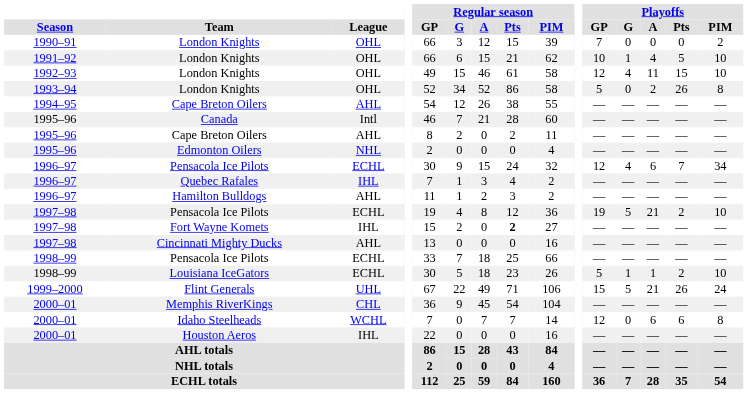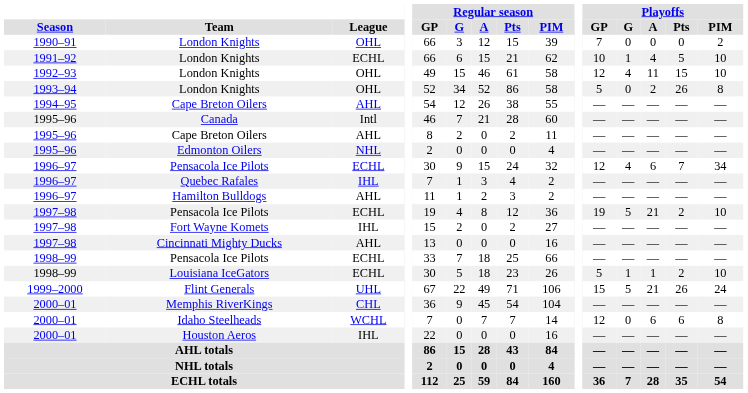 <table border="0" cellpadding="1" cellspacing="0" style="text-align:center; width:60em">
 <tr bgcolor="#e0e0e0">
 <th colspan="3" bgcolor="#ffffff"> </th>
 <th rowspan="100" bgcolor="#ffffff"> </th>
 <th colspan="5"><a href='#'>Regular season</a></th>
 <th rowspan="100" bgcolor="#ffffff"> </th>
 <th colspan="5"><a href='#'>Playoffs</a></th>
 </tr>
 <tr bgcolor="#e0e0e0">
 <th><a href='#'>Season</a></th>
 <th>Team</th>
 <th>League</th>
 <th>GP</th>
 <th><a href='#'>G</a></th>
 <th><a href='#'>A</a></th>
 <th><a href='#'>Pts</a></th>
 <th><a href='#'>PIM</a></th>
 <th>GP</th>
 <th>G</th>
 <th>A</th>
 <th>Pts</th>
 <th>PIM</th>
 </tr>
 <tr>
 <td><a href='#'>1990–91</a></td>
 <td><a href='#'>London Knights</a></td>
 <td><a href='#'>OHL</a></td>
 <td>66</td>
 <td>3</td>
 <td>12</td>
 <td>15</td>
 <td>39</td>
 <td>7</td>
 <td>0</td>
 <td>0</td>
 <td>0</td>
 <td>2</td>
 </tr>
 <tr bgcolor="#f0f0f0">
 <td><a href='#'>1991–92</a></td>
 <td>London Knights</td>
-<td>OHL</td>
+<td>ECHL</td>
 <td>66</td>
 <td>6</td>
 <td>15</td>
 <td>21</td>
 <td>62</td>
 <td>10</td>
 <td>1</td>
 <td>4</td>
 <td>5</td>
 <td>10</td>
 </tr>
 <tr>
 <td><a href='#'>1992–93</a></td>
 <td>London Knights</td>
 <td>OHL</td>
 <td>49</td>
 <td>15</td>
 <td>46</td>
 <td>61</td>
 <td>58</td>
 <td>12</td>
 <td>4</td>
 <td>11</td>
 <td>15</td>
 <td>10</td>
 </tr>
 <tr bgcolor="#f0f0f0">
 <td><a href='#'>1993–94</a></td>
 <td>London Knights</td>
 <td>OHL</td>
 <td>52</td>
 <td>34</td>
 <td>52</td>
 <td>86</td>
 <td>58</td>
 <td>5</td>
 <td>0</td>
 <td>2</td>
 <td>26</td>
 <td>8</td>
 </tr>
 <tr>
 <td><a href='#'>1994–95</a></td>
 <td><a href='#'>Cape Breton Oilers</a></td>
 <td><a href='#'>AHL</a></td>
 <td>54</td>
 <td>12</td>
 <td>26</td>
 <td>38</td>
 <td>55</td>
 <td>—</td>
 <td>—</td>
 <td>—</td>
 <td>—</td>
 <td>—</td>
 </tr>
 <tr bgcolor="#f0f0f0">
 <td>1995–96</td>
 <td><a href='#'>Canada</a></td>
 <td>Intl</td>
 <td>46</td>
 <td>7</td>
 <td>21</td>
 <td>28</td>
 <td>60</td>
 <td>—</td>
 <td>—</td>
 <td>—</td>
 <td>—</td>
 <td>—</td>
 </tr>
 <tr>
 <td><a href='#'>1995–96</a></td>
 <td>Cape Breton Oilers</td>
 <td>AHL</td>
 <td>8</td>
 <td>2</td>
 <td>0</td>
 <td>2</td>
 <td>11</td>
 <td>—</td>
 <td>—</td>
 <td>—</td>
 <td>—</td>
 <td>—</td>
 </tr>
 <tr bgcolor="#f0f0f0">
 <td><a href='#'>1995–96</a></td>
 <td><a href='#'>Edmonton Oilers</a></td>
 <td><a href='#'>NHL</a></td>
 <td>2</td>
 <td>0</td>
 <td>0</td>
 <td>0</td>
 <td>4</td>
 <td>—</td>
 <td>—</td>
 <td>—</td>
 <td>—</td>
 <td>—</td>
 </tr>
 <tr>
 <td><a href='#'>1996–97</a></td>
 <td><a href='#'>Pensacola Ice Pilots</a></td>
 <td><a href='#'>ECHL</a></td>
 <td>30</td>
 <td>9</td>
 <td>15</td>
 <td>24</td>
 <td>32</td>
 <td>12</td>
 <td>4</td>
 <td>6</td>
 <td>7</td>
 <td>34</td>
 </tr>
 <tr bgcolor="#f0f0f0">
 <td><a href='#'>1996–97</a></td>
 <td><a href='#'>Quebec Rafales</a></td>
 <td><a href='#'>IHL</a></td>
 <td>7</td>
 <td>1</td>
 <td>3</td>
 <td>4</td>
 <td>2</td>
 <td>—</td>
 <td>—</td>
 <td>—</td>
 <td>—</td>
 <td>—</td>
 </tr>
 <tr>
 <td><a href='#'>1996–97</a></td>
 <td><a href='#'>Hamilton Bulldogs</a></td>
 <td>AHL</td>
 <td>11</td>
 <td>1</td>
 <td>2</td>
 <td>3</td>
 <td>2</td>
 <td>—</td>
 <td>—</td>
 <td>—</td>
 <td>—</td>
 <td>—</td>
 </tr>
 <tr bgcolor="#f0f0f0">
 <td><a href='#'>1997–98</a></td>
 <td>Pensacola Ice Pilots</td>
 <td>ECHL</td>
 <td>19</td>
 <td>4</td>
 <td>8</td>
 <td>12</td>
 <td>36</td>
 <td>19</td>
 <td>5</td>
 <td>21</td>
 <td>2</td>
 <td>10</td>
 </tr>
 <tr>
 <td><a href='#'>1997–98</a></td>
 <td><a href='#'>Fort Wayne Komets</a></td>
 <td>IHL</td>
 <td>15</td>
 <td>2</td>
 <td>0</td>
-<td><strong>2</strong></td>
+<td>2</td>
 <td>27</td>
 <td>—</td>
 <td>—</td>
 <td>—</td>
 <td>—</td>
 <td>—</td>
 </tr>
 <tr bgcolor="#f0f0f0">
 <td><a href='#'>1997–98</a></td>
 <td><a href='#'>Cincinnati Mighty Ducks</a></td>
 <td>AHL</td>
 <td>13</td>
 <td>0</td>
 <td>0</td>
 <td>0</td>
 <td>16</td>
 <td>—</td>
 <td>—</td>
 <td>—</td>
 <td>—</td>
 <td>—</td>
 </tr>
 <tr>
 <td><a href='#'>1998–99</a></td>
 <td>Pensacola Ice Pilots</td>
 <td>ECHL</td>
 <td>33</td>
 <td>7</td>
 <td>18</td>
 <td>25</td>
 <td>66</td>
 <td>—</td>
 <td>—</td>
 <td>—</td>
 <td>—</td>
 <td>—</td>
 </tr>
 <tr bgcolor="#f0f0f0">
 <td>1998–99</td>
 <td><a href='#'>Louisiana IceGators</a></td>
 <td>ECHL</td>
 <td>30</td>
 <td>5</td>
 <td>18</td>
 <td>23</td>
 <td>26</td>
 <td>5</td>
 <td>1</td>
 <td>1</td>
 <td>2</td>
 <td>10</td>
 </tr>
 <tr>
 <td><a href='#'>1999–2000</a></td>
 <td><a href='#'>Flint Generals</a></td>
 <td><a href='#'>UHL</a></td>
 <td>67</td>
 <td>22</td>
 <td>49</td>
 <td>71</td>
 <td>106</td>
 <td>15</td>
 <td>5</td>
 <td>21</td>
 <td>26</td>
 <td>24</td>
 </tr>
 <tr bgcolor="#f0f0f0">
 <td><a href='#'>2000–01</a></td>
 <td><a href='#'>Memphis RiverKings</a></td>
 <td><a href='#'>CHL</a></td>
 <td>36</td>
 <td>9</td>
 <td>45</td>
 <td>54</td>
 <td>104</td>
 <td>—</td>
 <td>—</td>
 <td>—</td>
 <td>—</td>
 <td>—</td>
 </tr>
 <tr>
 <td><a href='#'>2000–01</a></td>
 <td><a href='#'>Idaho Steelheads</a></td>
 <td><a href='#'>WCHL</a></td>
 <td>7</td>
 <td>0</td>
 <td>7</td>
 <td>7</td>
 <td>14</td>
 <td>12</td>
 <td>0</td>
 <td>6</td>
 <td>6</td>
 <td>8</td>
 </tr>
 <tr bgcolor="#f0f0f0">
 <td><a href='#'>2000–01</a></td>
 <td><a href='#'>Houston Aeros</a></td>
 <td>IHL</td>
 <td>22</td>
 <td>0</td>
 <td>0</td>
 <td>0</td>
 <td>16</td>
 <td>—</td>
 <td>—</td>
 <td>—</td>
 <td>—</td>
 <td>—</td>
 </tr>
 <tr bgcolor="#e0e0e0">
 <th colspan="3">AHL totals</th>
 <th>86</th>
 <th>15</th>
 <th>28</th>
 <th>43</th>
 <th>84</th>
 <th>—</th>
 <th>—</th>
 <th>—</th>
 <th>—</th>
 <th>—</th>
 </tr>
 <tr bgcolor="#e0e0e0">
 <th colspan="3">NHL totals</th>
 <th>2</th>
 <th>0</th>
 <th>0</th>
 <th>0</th>
 <th>4</th>
 <th>—</th>
 <th>—</th>
 <th>—</th>
 <th>—</th>
 <th>—</th>
 </tr>
 <tr bgcolor="#e0e0e0">
 <th colspan="3">ECHL totals</th>
 <th>112</th>
 <th>25</th>
 <th>59</th>
 <th>84</th>
 <th>160</th>
 <th>36</th>
 <th>7</th>
 <th>28</th>
 <th>35</th>
 <th>54</th>
 </tr>
 </table>
